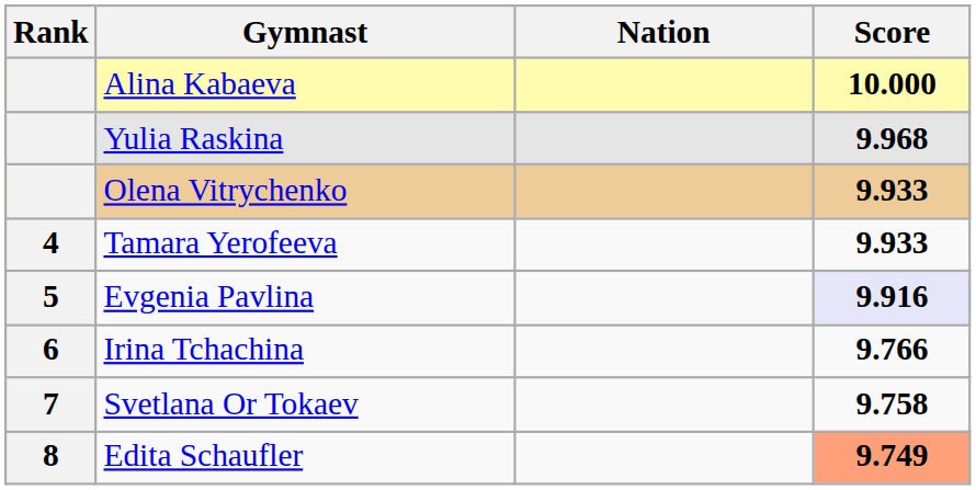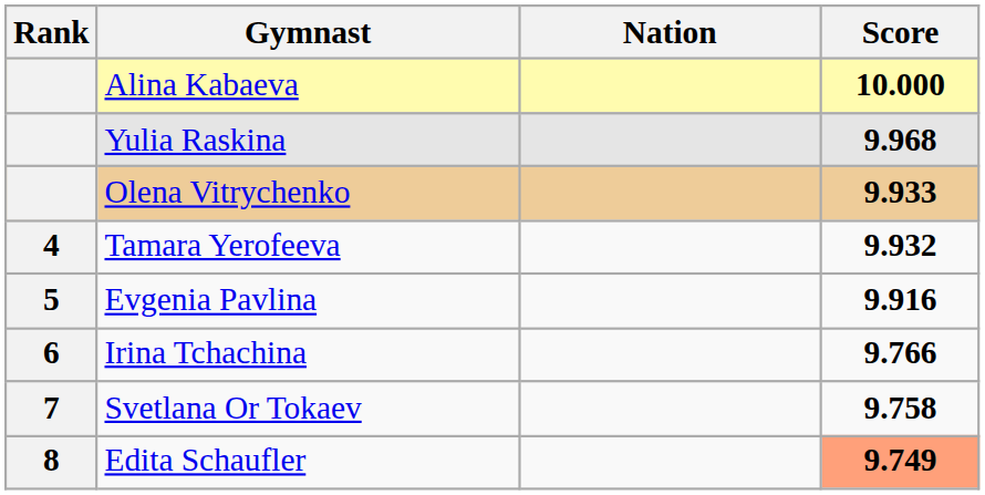 <table class="wikitable sortable" style="text-align:center; font-size:85%">
 <tr>
 <th scope="col" style="width:20px;">Rank</th>
 <th ! scope="col" style="width:170px;">Gymnast</th>
 <th ! scope="col" style="width:120px;">Nation</th>
 <th ! scope="col" style="width:60px;">Score</th>
 </tr>
 <tr style="background:#fffcaf;">
 <th scope=row style="text-align:center"></th>
 <td style="text-align:left;"><a href='#'>Alina Kabaeva</a></td>
 <td style="text-align:left;"></td>
 <td><strong>10.000</strong></td>
 </tr>
 <tr style="background:#e5e5e5;">
 <th scope=row style="text-align:center"></th>
 <td style="text-align:left;"><a href='#'>Yulia Raskina</a></td>
 <td style="text-align:left;"></td>
 <td><strong>9.968</strong></td>
 </tr>
 <tr style="background:#ec9;">
 <th scope=row style="text-align:center"></th>
 <td style="text-align:left;"><a href='#'>Olena Vitrychenko</a></td>
 <td style="text-align:left;"></td>
 <td><strong>9.933</strong></td>
 </tr>
 <tr>
 <th scope=row style="text-align:center">4</th>
 <td style="text-align:left;"><a href='#'>Tamara Yerofeeva</a></td>
 <td style="text-align:left;"></td>
-<td><strong>9.933</strong></td>
+<td><strong>9.932</strong></td>
 </tr>
 <tr>
 <th scope=row style="text-align:center">5</th>
 <td style="text-align:left;"><a href='#'>Evgenia Pavlina</a></td>
 <td style="text-align:left;"></td>
-<td style="background: lavender;"><strong>9.916</strong></td>
+<td><strong>9.916</strong></td>
 </tr>
 <tr>
 <th scope=row style="text-align:center">6</th>
 <td style="text-align:left;"><a href='#'>Irina Tchachina</a></td>
 <td style="text-align:left;"></td>
 <td><strong>9.766</strong></td>
 </tr>
 <tr>
 <th scope=row style="text-align:center">7</th>
 <td style="text-align:left;"><a href='#'>Svetlana Or Tokaev</a></td>
 <td style="text-align:left;"></td>
 <td><strong>9.758</strong></td>
 </tr>
 <tr>
 <th scope=row style="text-align:center">8</th>
 <td style="text-align:left;"><a href='#'>Edita Schaufler</a></td>
 <td style="text-align:left;"></td>
 <td style="background: lightsalmon;"><strong>9.749</strong></td>
 </tr>
 </table>
